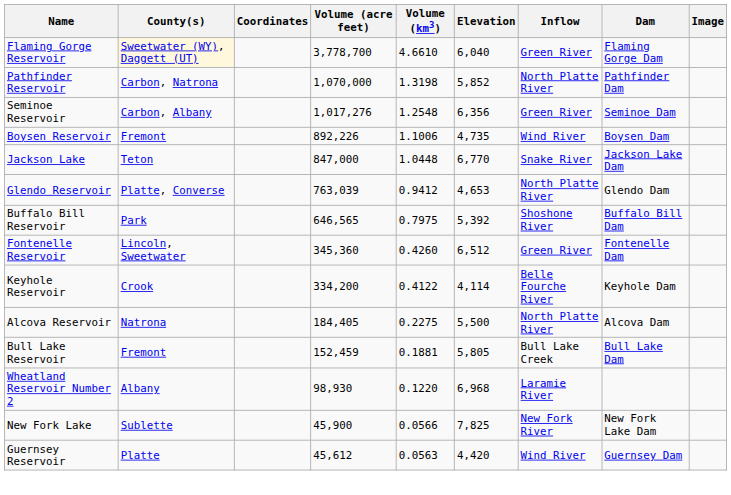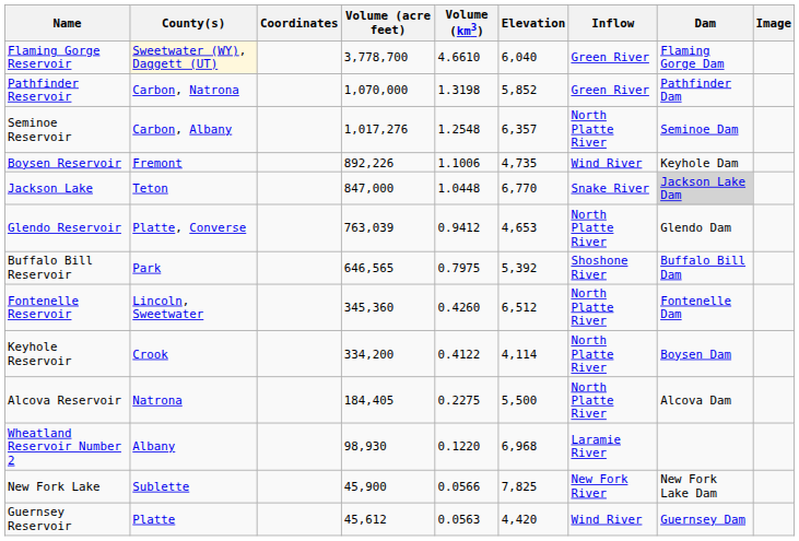 <table class="wikitable sortable" border="1">
 <tr>
 <th>Name</th>
 <th>County(s)</th>
 <th>Coordinates</th>
 <th>Volume (acre feet)</th>
 <th>Volume (<a href='#'>km<sup>3</sup></a>)</th>
 <th>Elevation</th>
 <th>Inflow</th>
 <th>Dam</th>
 <th>Image</th>
 </tr>
 <tr>
 <td><a href='#'>Flaming Gorge Reservoir</a></td>
 <td bgcolor="#FFF8DC"><a href='#'>Sweetwater (WY)</a>, <a href='#'>Daggett (UT)</a></td>
 <td></td>
 <td>3,778,700</td>
 <td>4.6610</td>
 <td>6,040</td>
 <td><a href='#'>Green River</a></td>
 <td><a href='#'>Flaming Gorge Dam</a></td>
 <td></td>
 </tr>
 <tr>
 <td><a href='#'>Pathfinder Reservoir</a></td>
 <td><a href='#'>Carbon</a>, <a href='#'>Natrona</a></td>
 <td></td>
 <td>1,070,000</td>
 <td>1.3198</td>
 <td>5,852</td>
-<td><a href='#'>North Platte River</a></td>
+<td><a href='#'>Green River</a></td>
 <td><a href='#'>Pathfinder Dam</a></td>
 <td></td>
 </tr>
 <tr>
 <td>Seminoe Reservoir</td>
 <td><a href='#'>Carbon</a>, <a href='#'>Albany</a></td>
 <td></td>
 <td>1,017,276</td>
 <td>1.2548</td>
-<td>6,356</td>
-<td><a href='#'>Green River</a></td>
+<td>6,357</td>
+<td><a href='#'>North Platte River</a></td>
 <td><a href='#'>Seminoe Dam</a></td>
 <td></td>
 </tr>
 <tr>
 <td><a href='#'>Boysen Reservoir</a></td>
 <td><a href='#'>Fremont</a></td>
 <td></td>
 <td>892,226</td>
 <td>1.1006</td>
 <td>4,735</td>
 <td><a href='#'>Wind River</a></td>
-<td><a href='#'>Boysen Dam</a></td>
+<td>Keyhole Dam</td>
 <td></td>
 </tr>
 <tr>
 <td><a href='#'>Jackson Lake</a></td>
 <td><a href='#'>Teton</a></td>
 <td></td>
 <td>847,000</td>
 <td>1.0448</td>
 <td>6,770</td>
 <td><a href='#'>Snake River</a></td>
-<td><a href='#'>Jackson Lake Dam</a></td>
+<td style="background: lightgrey;"><a href='#'>Jackson Lake Dam</a></td>
 <td></td>
 </tr>
 <tr>
 <td><a href='#'>Glendo Reservoir</a></td>
 <td><a href='#'>Platte</a>, <a href='#'>Converse</a></td>
 <td></td>
 <td>763,039</td>
 <td>0.9412</td>
 <td>4,653</td>
 <td><a href='#'>North Platte River</a></td>
 <td>Glendo Dam</td>
 <td></td>
 </tr>
 <tr>
 <td>Buffalo Bill Reservoir</td>
 <td><a href='#'>Park</a></td>
 <td></td>
 <td>646,565</td>
 <td>0.7975</td>
 <td>5,392</td>
 <td><a href='#'>Shoshone River</a></td>
 <td><a href='#'>Buffalo Bill Dam</a></td>
 <td></td>
 </tr>
 <tr>
 <td><a href='#'>Fontenelle Reservoir</a></td>
 <td><a href='#'>Lincoln</a>, <a href='#'>Sweetwater</a></td>
 <td></td>
 <td>345,360</td>
 <td>0.4260</td>
 <td>6,512</td>
-<td><a href='#'>Green River</a></td>
+<td><a href='#'>North Platte River</a></td>
 <td><a href='#'>Fontenelle Dam</a></td>
 <td></td>
 </tr>
 <tr>
 <td>Keyhole Reservoir</td>
 <td><a href='#'>Crook</a></td>
 <td></td>
 <td>334,200</td>
 <td>0.4122</td>
 <td>4,114</td>
-<td><a href='#'>Belle Fourche River</a></td>
-<td>Keyhole Dam</td>
+<td><a href='#'>North Platte River</a></td>
+<td><a href='#'>Boysen Dam</a></td>
 <td></td>
 </tr>
 <tr>
 <td>Alcova Reservoir</td>
 <td><a href='#'>Natrona</a></td>
 <td></td>
 <td>184,405</td>
 <td>0.2275</td>
 <td>5,500</td>
 <td><a href='#'>North Platte River</a></td>
 <td>Alcova Dam</td>
-<td></td>
-</tr>
-<tr>
-<td>Bull Lake Reservoir</td>
-<td><a href='#'>Fremont</a></td>
-<td></td>
-<td>152,459</td>
-<td>0.1881</td>
-<td>5,805</td>
-<td>Bull Lake Creek</td>
-<td><a href='#'>Bull Lake Dam</a></td>
 <td></td>
 </tr>
 <tr>
 <td><a href='#'>Wheatland Reservoir Number 2</a></td>
 <td><a href='#'>Albany</a></td>
 <td></td>
 <td>98,930</td>
 <td>0.1220</td>
 <td>6,968</td>
 <td><a href='#'>Laramie River</a></td>
 <td></td>
 <td></td>
 </tr>
 <tr>
 <td>New Fork Lake</td>
 <td><a href='#'>Sublette</a></td>
 <td></td>
 <td>45,900</td>
 <td>0.0566</td>
 <td>7,825</td>
 <td><a href='#'>New Fork River</a></td>
 <td>New Fork Lake Dam</td>
 <td></td>
 </tr>
 <tr>
 <td>Guernsey Reservoir</td>
 <td><a href='#'>Platte</a></td>
 <td></td>
 <td>45,612</td>
 <td>0.0563</td>
 <td>4,420</td>
 <td><a href='#'>Wind River</a></td>
 <td><a href='#'>Guernsey Dam</a></td>
 <td></td>
 </tr>
 </table>
